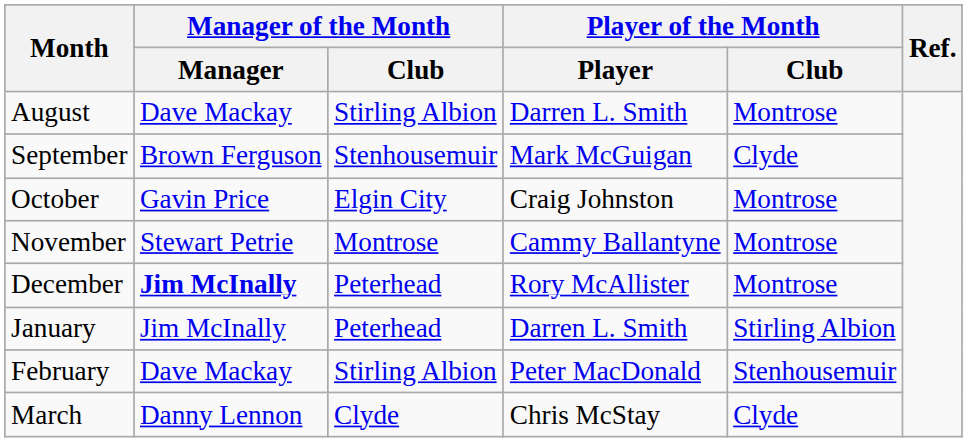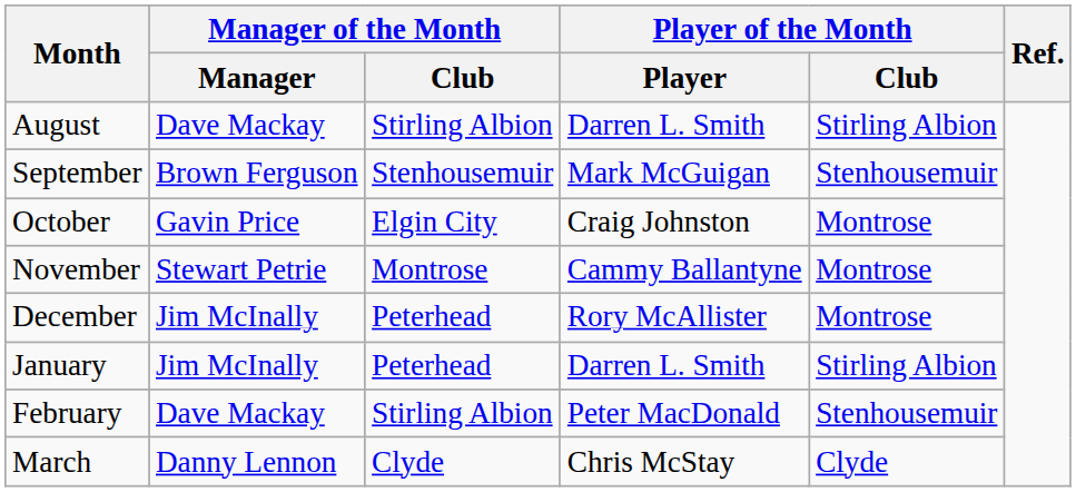 <table class="wikitable">
 <tr>
 <th rowspan="2">Month</th>
 <th colspan="2"><a href='#'>Manager of the Month</a></th>
 <th colspan="2"><a href='#'>Player of the Month</a></th>
 <th rowspan="2">Ref.</th>
 </tr>
 <tr>
 <th>Manager</th>
 <th>Club</th>
 <th>Player</th>
 <th>Club</th>
 </tr>
 <tr>
 <td>August</td>
 <td> <a href='#'>Dave Mackay</a></td>
 <td><a href='#'>Stirling Albion</a></td>
 <td> <a href='#'>Darren L. Smith</a></td>
-<td><a href='#'>Montrose</a></td>
+<td><a href='#'>Stirling Albion</a></td>
 <td rowspan="9"></td>
 </tr>
 <tr>
 <td>September</td>
 <td> <a href='#'>Brown Ferguson</a></td>
 <td><a href='#'>Stenhousemuir</a></td>
 <td> <a href='#'>Mark McGuigan</a></td>
-<td><a href='#'>Clyde</a></td>
+<td><a href='#'>Stenhousemuir</a></td>
 </tr>
 <tr>
 <td>October</td>
 <td> <a href='#'>Gavin Price</a></td>
 <td><a href='#'>Elgin City</a></td>
 <td> Craig Johnston</td>
 <td><a href='#'>Montrose</a></td>
 </tr>
 <tr>
 <td>November</td>
 <td> <a href='#'>Stewart Petrie</a></td>
 <td><a href='#'>Montrose</a></td>
 <td> <a href='#'>Cammy Ballantyne</a></td>
 <td><a href='#'>Montrose</a></td>
 </tr>
 <tr>
 <td>December</td>
-<td><strong> <a href='#'>Jim McInally</a></strong></td>
+<td> <a href='#'>Jim McInally</a></td>
 <td><a href='#'>Peterhead</a></td>
 <td> <a href='#'>Rory McAllister</a></td>
 <td><a href='#'>Montrose</a></td>
 </tr>
 <tr>
 <td>January</td>
 <td> <a href='#'>Jim McInally</a></td>
 <td><a href='#'>Peterhead</a></td>
 <td> <a href='#'>Darren L. Smith</a></td>
 <td><a href='#'>Stirling Albion</a></td>
 </tr>
 <tr>
 <td>February</td>
 <td> <a href='#'>Dave Mackay</a></td>
 <td><a href='#'>Stirling Albion</a></td>
 <td> <a href='#'>Peter MacDonald</a></td>
 <td><a href='#'>Stenhousemuir</a></td>
 </tr>
 <tr>
 <td>March</td>
 <td> <a href='#'>Danny Lennon</a></td>
 <td><a href='#'>Clyde</a></td>
 <td> Chris McStay</td>
 <td><a href='#'>Clyde</a></td>
 </tr>
 </table>
